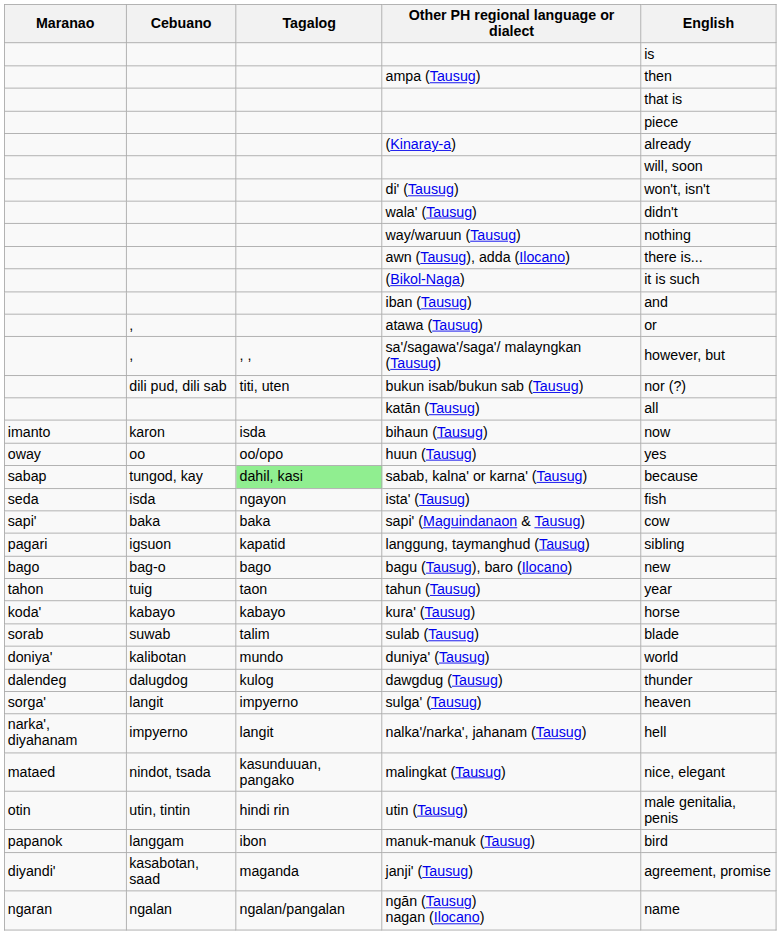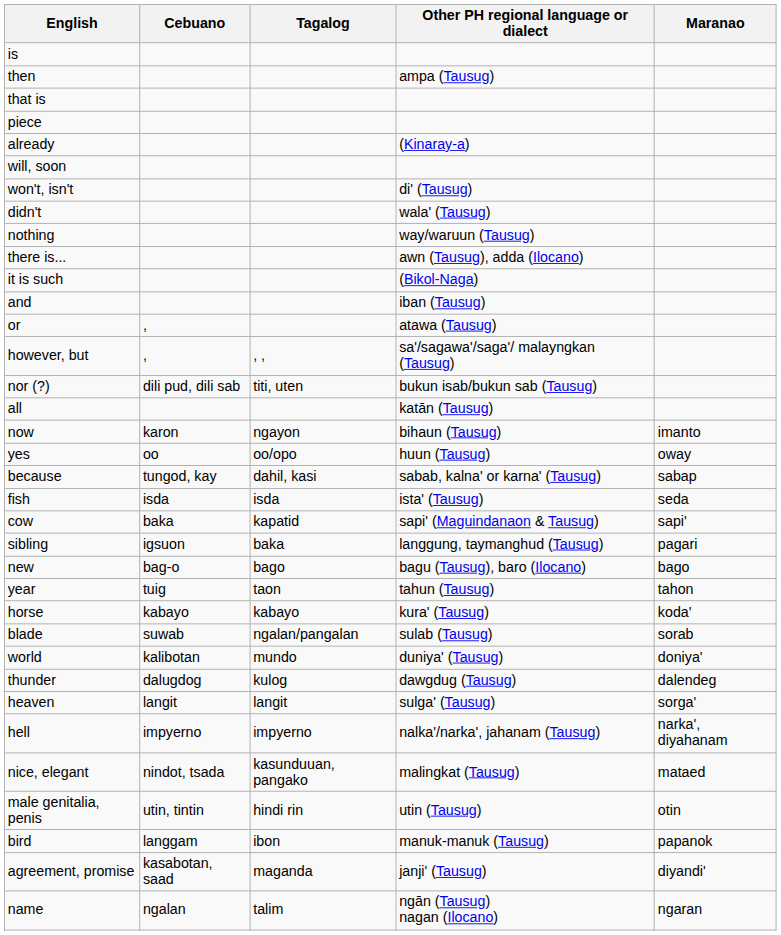 <table class="wikitable">
 <tr>
-<th>Maranao</th>
+<th>English</th>
 <th>Cebuano</th>
 <th>Tagalog</th>
 <th>Other PH regional language or dialect</th>
-<th>English</th>
+<th>Maranao</th>
 </tr>
 <tr>
+<td>is</td>
 <td></td>
 <td></td>
 <td></td>
 <td></td>
-<td>is</td>
 </tr>
 <tr>
-<td></td>
+<td>then</td>
 <td></td>
 <td></td>
 <td>ampa (<a href='#'>Tausug</a>)</td>
-<td>then</td>
+<td></td>
 </tr>
 <tr>
+<td>that is</td>
 <td></td>
 <td></td>
 <td></td>
 <td></td>
-<td>that is</td>
 </tr>
 <tr>
+<td>piece</td>
 <td></td>
 <td></td>
 <td></td>
 <td></td>
-<td>piece</td>
 </tr>
 <tr>
-<td></td>
+<td>already</td>
 <td></td>
 <td></td>
 <td> (<a href='#'>Kinaray-a</a>)</td>
-<td>already</td>
+<td></td>
 </tr>
 <tr>
+<td>will, soon</td>
 <td></td>
 <td></td>
 <td></td>
 <td></td>
-<td>will, soon</td>
 </tr>
 <tr>
-<td></td>
+<td>won't, isn't</td>
 <td></td>
 <td></td>
 <td>di' (<a href='#'>Tausug</a>)</td>
-<td>won't, isn't</td>
+<td></td>
 </tr>
 <tr>
-<td></td>
+<td>didn't</td>
 <td></td>
 <td></td>
 <td>wala' (<a href='#'>Tausug</a>)</td>
-<td>didn't</td>
+<td></td>
 </tr>
 <tr>
-<td></td>
+<td>nothing</td>
 <td></td>
 <td></td>
 <td>way/waruun (<a href='#'>Tausug</a>)</td>
-<td>nothing</td>
+<td></td>
 </tr>
 <tr>
-<td></td>
+<td>there is...</td>
 <td></td>
 <td></td>
 <td>awn (<a href='#'>Tausug</a>), adda (<a href='#'>Ilocano</a>)</td>
-<td>there is...</td>
+<td></td>
 </tr>
 <tr>
-<td></td>
+<td>it is such</td>
 <td></td>
 <td></td>
 <td> (<a href='#'>Bikol-Naga</a>)</td>
-<td>it is such</td>
+<td></td>
 </tr>
 <tr>
-<td></td>
+<td>and</td>
 <td></td>
 <td></td>
 <td>iban (<a href='#'>Tausug</a>)</td>
-<td>and</td>
+<td></td>
 </tr>
 <tr>
-<td></td>
+<td>or</td>
 <td>, </td>
 <td></td>
 <td>atawa (<a href='#'>Tausug</a>)</td>
-<td>or</td>
+<td></td>
 </tr>
 <tr>
-<td></td>
+<td>however,  but</td>
 <td>, </td>
 <td>, , </td>
 <td>sa'/sagawa'/saga'/ malayngkan (<a href='#'>Tausug</a>)</td>
-<td>however,  but</td>
+<td></td>
 </tr>
 <tr>
-<td></td>
+<td>nor (?)</td>
 <td>dili pud, dili sab</td>
 <td>titi, uten</td>
 <td>bukun isab/bukun sab (<a href='#'>Tausug</a>)</td>
-<td>nor (?)</td>
+<td></td>
 </tr>
 <tr>
-<td></td>
+<td>all</td>
 <td></td>
 <td></td>
 <td>katān (<a href='#'>Tausug</a>)</td>
-<td>all</td>
+<td></td>
 </tr>
 <tr>
+<td>now</td>
+<td>karon</td>
+<td>ngayon</td>
+<td>bihaun (<a href='#'>Tausug</a>)</td>
 <td>imanto</td>
-<td>karon</td>
-<td>isda</td>
-<td>bihaun (<a href='#'>Tausug</a>)</td>
-<td>now</td>
 </tr>
 <tr>
-<td>oway</td>
+<td>yes</td>
 <td>oo</td>
 <td>oo/opo</td>
 <td>huun (<a href='#'>Tausug</a>)</td>
-<td>yes</td>
+<td>oway</td>
 </tr>
 <tr>
+<td>because</td>
+<td>tungod, kay</td>
+<td>dahil, kasi</td>
+<td>sabab, kalna' or karna' (<a href='#'>Tausug</a>)</td>
 <td>sabap</td>
-<td>tungod, kay</td>
-<td style="background: lightgreen;">dahil, kasi</td>
-<td>sabab, kalna' or karna' (<a href='#'>Tausug</a>)</td>
-<td>because</td>
 </tr>
 <tr>
+<td>fish</td>
+<td>isda</td>
+<td>isda</td>
+<td>ista' (<a href='#'>Tausug</a>)</td>
 <td>seda</td>
-<td>isda</td>
-<td>ngayon</td>
-<td>ista' (<a href='#'>Tausug</a>)</td>
-<td>fish</td>
 </tr>
 <tr>
+<td>cow</td>
+<td>baka</td>
+<td>kapatid</td>
+<td>sapi' (<a href='#'>Maguindanaon</a> & <a href='#'>Tausug</a>)</td>
 <td>sapi'</td>
-<td>baka</td>
-<td>baka</td>
-<td>sapi' (<a href='#'>Maguindanaon</a> & <a href='#'>Tausug</a>)</td>
-<td>cow</td>
 </tr>
 <tr>
+<td>sibling</td>
+<td>igsuon</td>
+<td>baka</td>
+<td>langgung, taymanghud (<a href='#'>Tausug</a>)</td>
 <td>pagari</td>
-<td>igsuon</td>
-<td>kapatid</td>
-<td>langgung, taymanghud (<a href='#'>Tausug</a>)</td>
-<td>sibling</td>
 </tr>
 <tr>
-<td>bago</td>
+<td>new</td>
 <td>bag-o</td>
 <td>bago</td>
 <td>bagu (<a href='#'>Tausug</a>), baro (<a href='#'>Ilocano</a>)</td>
-<td>new</td>
+<td>bago</td>
 </tr>
 <tr>
-<td>tahon</td>
+<td>year</td>
 <td>tuig</td>
 <td>taon</td>
 <td>tahun (<a href='#'>Tausug</a>)</td>
-<td>year</td>
+<td>tahon</td>
 </tr>
 <tr>
-<td>koda'</td>
+<td>horse</td>
 <td>kabayo</td>
 <td>kabayo</td>
 <td>kura' (<a href='#'>Tausug</a>)</td>
-<td>horse</td>
+<td>koda'</td>
 </tr>
 <tr>
+<td>blade</td>
+<td>suwab</td>
+<td>ngalan/pangalan</td>
+<td>sulab (<a href='#'>Tausug</a>)</td>
 <td>sorab</td>
-<td>suwab</td>
-<td>talim</td>
-<td>sulab (<a href='#'>Tausug</a>)</td>
-<td>blade</td>
 </tr>
 <tr>
-<td>doniya'</td>
+<td>world</td>
 <td>kalibotan</td>
 <td>mundo</td>
 <td>duniya' (<a href='#'>Tausug</a>)</td>
-<td>world</td>
+<td>doniya'</td>
 </tr>
 <tr>
-<td>dalendeg</td>
+<td>thunder</td>
 <td>dalugdog</td>
 <td>kulog</td>
 <td>dawgdug (<a href='#'>Tausug</a>)</td>
-<td>thunder</td>
+<td>dalendeg</td>
 </tr>
 <tr>
+<td>heaven</td>
+<td>langit</td>
+<td>langit</td>
+<td>sulga' (<a href='#'>Tausug</a>)</td>
 <td>sorga'</td>
-<td>langit</td>
-<td>impyerno</td>
-<td>sulga' (<a href='#'>Tausug</a>)</td>
-<td>heaven</td>
 </tr>
 <tr>
+<td>hell</td>
+<td>impyerno</td>
+<td>impyerno</td>
+<td>nalka'/narka', jahanam (<a href='#'>Tausug</a>)</td>
 <td>narka', diyahanam</td>
-<td>impyerno</td>
-<td>langit</td>
-<td>nalka'/narka', jahanam (<a href='#'>Tausug</a>)</td>
-<td>hell</td>
 </tr>
 <tr>
-<td>mataed</td>
+<td>nice, elegant</td>
 <td>nindot, tsada</td>
 <td>kasunduuan,  pangako</td>
 <td>malingkat (<a href='#'>Tausug</a>)</td>
-<td>nice, elegant</td>
+<td>mataed</td>
 </tr>
 <tr>
-<td>otin</td>
+<td>male genitalia, penis</td>
 <td>utin, tintin</td>
 <td>hindi rin</td>
 <td>utin (<a href='#'>Tausug</a>)</td>
-<td>male genitalia, penis</td>
+<td>otin</td>
 </tr>
 <tr>
-<td>papanok</td>
+<td>bird</td>
 <td>langgam</td>
 <td>ibon</td>
 <td>manuk-manuk (<a href='#'>Tausug</a>)</td>
-<td>bird</td>
+<td>papanok</td>
 </tr>
 <tr>
-<td>diyandi'</td>
+<td>agreement, promise</td>
 <td>kasabotan, saad</td>
 <td>maganda</td>
 <td>janji' (<a href='#'>Tausug</a>)</td>
-<td>agreement, promise</td>
+<td>diyandi'</td>
 </tr>
 <tr>
+<td>name</td>
+<td>ngalan</td>
+<td>talim</td>
+<td>ngān (<a href='#'>Tausug</a>)<br>nagan (<a href='#'>Ilocano</a>)</td>
 <td>ngaran</td>
-<td>ngalan</td>
-<td>ngalan/pangalan</td>
-<td>ngān (<a href='#'>Tausug</a>)<br>nagan (<a href='#'>Ilocano</a>)</td>
-<td>name</td>
 </tr>
 </table>
